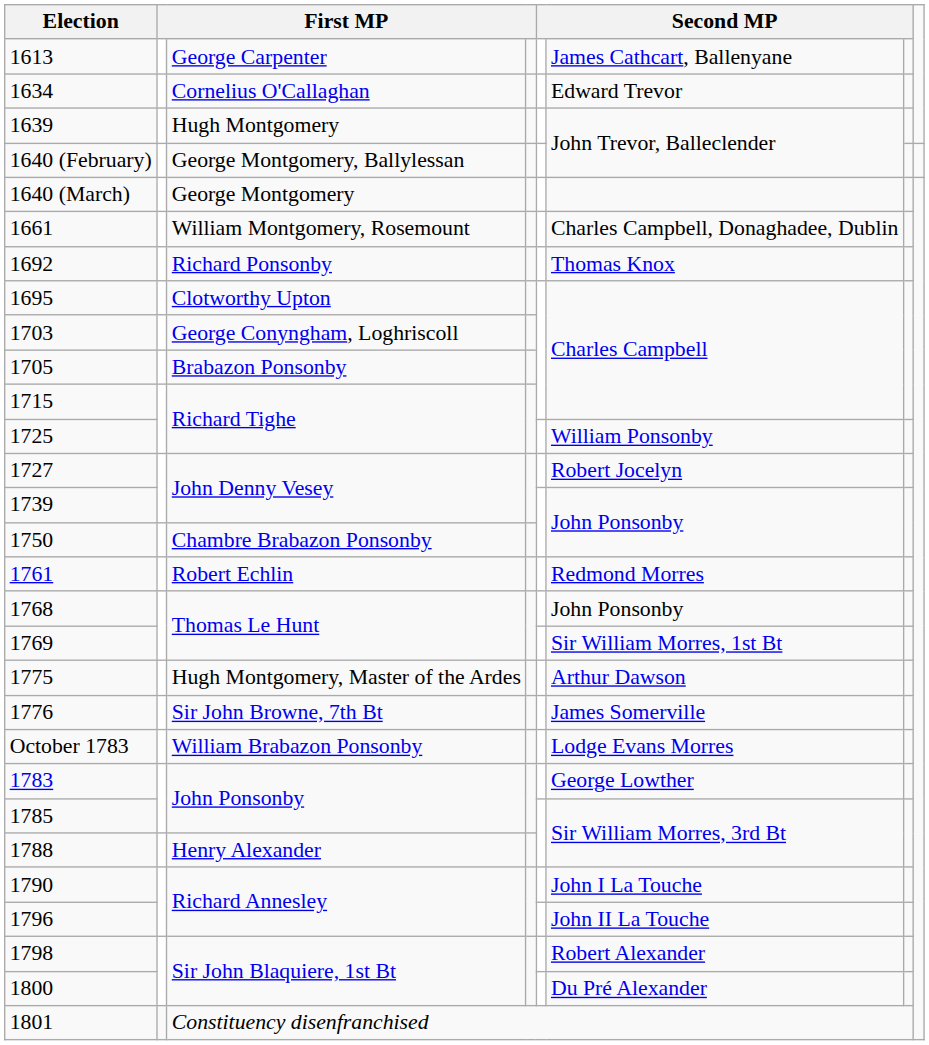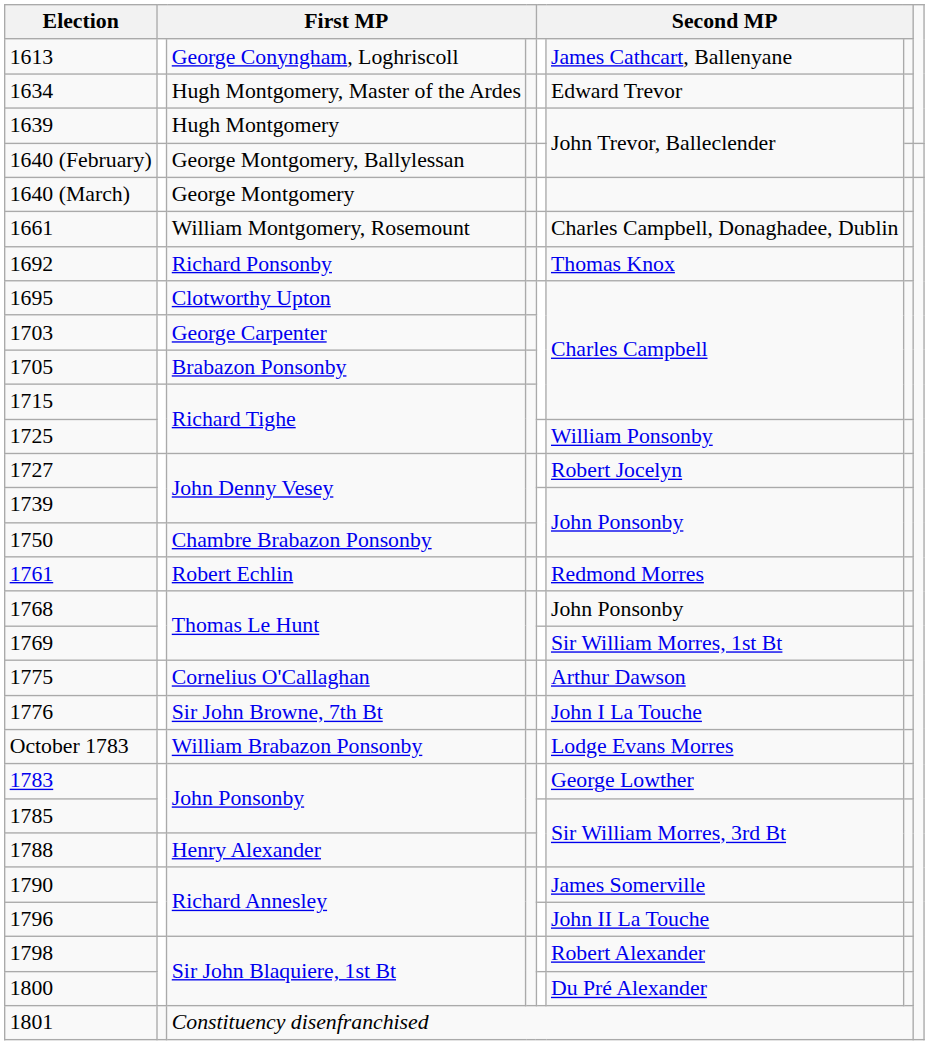 <table class="wikitable">
 <tr>
 <th>Election</th>
 <th colspan=3>First MP</th>
 <th colspan=3>Second MP</th>
 </tr>
 <tr>
 <td>1613</td>
 <td style="background-color: white"></td>
-<td><a href='#'>George Carpenter</a></td>
+<td><a href='#'>George Conyngham</a>, Loghriscoll</td>
 <td></td>
 <td style="background-color: white"></td>
 <td><a href='#'>James Cathcart</a>, Ballenyane</td>
 <td></td>
 </tr>
 <tr>
 <td>1634</td>
 <td style="background-color: white"></td>
-<td><a href='#'>Cornelius O'Callaghan</a></td>
+<td>Hugh Montgomery, Master of the Ardes</td>
 <td></td>
 <td style="background-color: white"></td>
 <td>Edward Trevor</td>
 <td></td>
 </tr>
 <tr>
 <td>1639</td>
 <td style="background-color: white"></td>
 <td>Hugh Montgomery</td>
 <td></td>
 <td style="background-color: white"></td>
 <td rowspan="2">John Trevor, Balleclender</td>
 <td></td>
 </tr>
 <tr>
 <td>1640 (February)</td>
 <td style="background-color: white"></td>
 <td>George Montgomery, Ballylessan</td>
 <td></td>
 <td style="background-color: white"></td>
 <td></td>
 <td></td>
 </tr>
 <tr>
 <td>1640 (March)</td>
 <td style="background-color: white"></td>
 <td>George Montgomery</td>
 <td></td>
 <td style="background-color: white"></td>
 <td></td>
 <td></td>
 </tr>
 <tr>
 <td>1661</td>
 <td style="background-color: white"></td>
 <td>William Montgomery, Rosemount</td>
 <td></td>
 <td style="background-color: white"></td>
 <td>Charles Campbell, Donaghadee, Dublin</td>
 <td></td>
 </tr>
 <tr>
 <td>1692</td>
 <td style="background-color: white"></td>
 <td><a href='#'>Richard Ponsonby</a></td>
 <td></td>
 <td style="background-color: white"></td>
 <td><a href='#'>Thomas Knox</a></td>
 <td></td>
 </tr>
 <tr>
 <td>1695</td>
 <td style="background-color: white"></td>
 <td><a href='#'>Clotworthy Upton</a></td>
 <td></td>
 <td rowspan="4" style="background-color: white"></td>
 <td rowspan="4"><a href='#'>Charles Campbell</a></td>
 <td rowspan="4"></td>
 </tr>
 <tr>
 <td>1703</td>
 <td style="background-color: white"></td>
-<td><a href='#'>George Conyngham</a>, Loghriscoll</td>
+<td><a href='#'>George Carpenter</a></td>
 <td></td>
 </tr>
 <tr>
 <td>1705</td>
 <td style="background-color: white"></td>
 <td><a href='#'>Brabazon Ponsonby</a></td>
 <td></td>
 </tr>
 <tr>
 <td>1715</td>
 <td rowspan="2" style="background-color: white"></td>
 <td rowspan="2"><a href='#'>Richard Tighe</a></td>
 <td rowspan="2"></td>
 </tr>
 <tr>
 <td>1725</td>
 <td style="background-color: white"></td>
 <td><a href='#'>William Ponsonby</a></td>
 <td></td>
 </tr>
 <tr>
 <td>1727</td>
 <td rowspan="2" style="background-color: white"></td>
 <td rowspan="2"><a href='#'>John Denny Vesey</a></td>
 <td rowspan="2"></td>
 <td style="background-color: white"></td>
 <td><a href='#'>Robert Jocelyn</a></td>
 <td></td>
 </tr>
 <tr>
 <td>1739</td>
 <td rowspan="2" style="background-color: white"></td>
 <td rowspan="2"><a href='#'>John Ponsonby</a></td>
 <td rowspan="2"></td>
 </tr>
 <tr>
 <td>1750</td>
 <td style="background-color: white"></td>
 <td><a href='#'>Chambre Brabazon Ponsonby</a></td>
 <td></td>
 </tr>
 <tr>
 <td><a href='#'>1761</a></td>
 <td style="background-color: white"></td>
 <td><a href='#'>Robert Echlin</a></td>
 <td></td>
 <td style="background-color: white"></td>
 <td><a href='#'>Redmond Morres</a></td>
 <td></td>
 </tr>
 <tr>
 <td>1768</td>
 <td rowspan="2" style="background-color: white"></td>
 <td rowspan="2"><a href='#'>Thomas Le Hunt</a></td>
 <td rowspan="2"></td>
 <td style="background-color: white"></td>
 <td>John Ponsonby</td>
 <td></td>
 </tr>
 <tr>
 <td>1769</td>
 <td style="background-color: white"></td>
 <td><a href='#'>Sir William Morres, 1st Bt</a></td>
 <td></td>
 </tr>
 <tr>
 <td>1775</td>
 <td style="background-color: white"></td>
-<td>Hugh Montgomery, Master of the Ardes</td>
+<td><a href='#'>Cornelius O'Callaghan</a></td>
 <td></td>
 <td style="background-color: white"></td>
 <td><a href='#'>Arthur Dawson</a></td>
 <td></td>
 </tr>
 <tr>
 <td>1776</td>
 <td style="background-color: white"></td>
 <td><a href='#'>Sir John Browne, 7th Bt</a></td>
 <td></td>
 <td style="background-color: white"></td>
-<td><a href='#'>James Somerville</a></td>
+<td><a href='#'>John I La Touche</a></td>
 <td></td>
 </tr>
 <tr>
 <td>October 1783</td>
 <td style="background-color: white"></td>
 <td><a href='#'>William Brabazon Ponsonby</a></td>
 <td></td>
 <td style="background-color: white"></td>
 <td><a href='#'>Lodge Evans Morres</a></td>
 <td></td>
 </tr>
 <tr>
 <td><a href='#'>1783</a></td>
 <td rowspan="2" style="background-color: white"></td>
 <td rowspan="2"><a href='#'>John Ponsonby</a></td>
 <td rowspan="2"></td>
 <td style="background-color: white"></td>
 <td><a href='#'>George Lowther</a></td>
 <td></td>
 </tr>
 <tr>
 <td>1785</td>
 <td rowspan="2" style="background-color: white"></td>
 <td rowspan="2"><a href='#'>Sir William Morres, 3rd Bt</a></td>
 <td rowspan="2"></td>
 </tr>
 <tr>
 <td>1788</td>
 <td style="background-color: white"></td>
 <td><a href='#'>Henry Alexander</a></td>
 <td></td>
 </tr>
 <tr>
 <td>1790</td>
 <td rowspan="2" style="background-color: white"></td>
 <td rowspan="2"><a href='#'>Richard Annesley</a></td>
 <td rowspan="2"></td>
 <td style="background-color: white"></td>
-<td><a href='#'>John I La Touche</a></td>
+<td><a href='#'>James Somerville</a></td>
 <td></td>
 </tr>
 <tr>
 <td>1796</td>
 <td style="background-color: white"></td>
 <td><a href='#'>John II La Touche</a></td>
 <td></td>
 </tr>
 <tr>
 <td>1798</td>
 <td rowspan="2" style="background-color: white"></td>
 <td rowspan="2"><a href='#'>Sir John Blaquiere, 1st Bt</a></td>
 <td rowspan="2"></td>
 <td style="background-color: white"></td>
 <td><a href='#'>Robert Alexander</a></td>
 <td></td>
 </tr>
 <tr>
 <td>1800</td>
 <td style="background-color: white"></td>
 <td><a href='#'>Du Pré Alexander</a></td>
 <td></td>
 </tr>
 <tr>
 <td>1801</td>
 <td></td>
 <td colspan = "5"><em>Constituency disenfranchised</em></td>
 </tr>
 </table>
